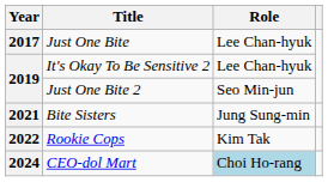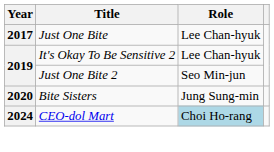 <table class="wikitable sortable plainrowheaders">
 <tr>
 <th scope="col">Year</th>
 <th scope="col">Title</th>
 <th scope="col">Role</th>
 <th scope="col" class="unsortable"></th>
 </tr>
 <tr>
 <th scope="row">2017</th>
 <td><em>Just One Bite</em></td>
 <td>Lee Chan-hyuk</td>
 <td rowspan=3 style="text-align:center"></td>
 </tr>
 <tr>
 <th scope="row" rowspan=2>2019</th>
 <td><em>It's Okay To Be Sensitive 2</em></td>
 <td>Lee Chan-hyuk</td>
 </tr>
 <tr>
 <td><em>Just One Bite 2</em></td>
 <td>Seo Min-jun</td>
 </tr>
 <tr>
-<th scope="row">2021</th>
+<th scope="row">2020</th>
 <td><em>Bite Sisters</em></td>
 <td>Jung Sung-min</td>
-<td style="text-align:center"></td>
-</tr>
-<tr>
-<th scope="row">2022</th>
-<td><em><a href='#'>Rookie Cops</a></em></td>
-<td>Kim Tak</td>
 <td style="text-align:center"></td>
 </tr>
 <tr>
 <th scope="row">2024</th>
 <td><em><a href='#'>CEO-dol Mart</a></em></td>
 <td style="background: lightblue;">Choi Ho-rang</td>
 <td style="text-align:center"></td>
 </tr>
 </table>
